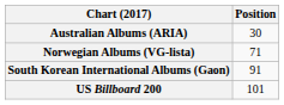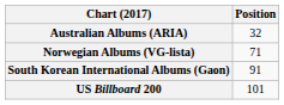 <table class="wikitable plainrowheaders" style="text-align:center">
 <tr>
 <th scope="col">Chart (2017)</th>
 <th scope="col">Position</th>
 </tr>
 <tr>
 <th scope="row">Australian Albums (ARIA)</th>
-<td>30</td>
+<td>32</td>
 </tr>
 <tr>
 <th scope="row">Norwegian Albums (VG-lista)</th>
 <td>71</td>
 </tr>
 <tr>
 <th scope="row">South Korean International Albums (Gaon)</th>
 <td>91</td>
 </tr>
 <tr>
 <th scope="row">US <em>Billboard</em> 200</th>
 <td>101</td>
 </tr>
 </table>
